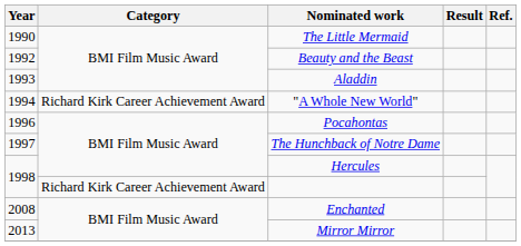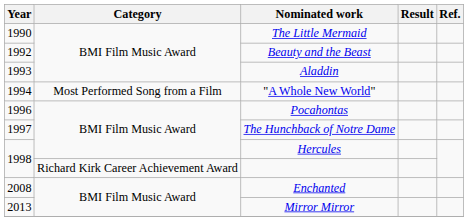 <table class="wikitable plainrowheaders" style="text-align:center;">
 <tr>
 <th>Year</th>
 <th>Category</th>
 <th>Nominated work</th>
 <th>Result</th>
 <th>Ref.</th>
 </tr>
 <tr>
 <td>1990</td>
 <td rowspan="3">BMI Film Music Award</td>
 <td><em><a href='#'>The Little Mermaid</a></em></td>
 <td></td>
 <td></td>
 </tr>
 <tr>
 <td>1992</td>
 <td><em><a href='#'>Beauty and the Beast</a></em></td>
 <td></td>
 <td></td>
 </tr>
 <tr>
 <td>1993</td>
 <td><em><a href='#'>Aladdin</a></em></td>
 <td></td>
 <td></td>
 </tr>
 <tr>
 <td>1994</td>
-<td>Richard Kirk Career Achievement Award</td>
+<td>Most Performed Song from a Film</td>
 <td>"<a href='#'>A Whole New World</a>"  <br> </td>
 <td></td>
 <td></td>
 </tr>
 <tr>
 <td>1996</td>
 <td rowspan="3">BMI Film Music Award</td>
 <td><em><a href='#'>Pocahontas</a></em></td>
 <td></td>
 <td></td>
 </tr>
 <tr>
 <td>1997</td>
 <td><em><a href='#'>The Hunchback of Notre Dame</a></em></td>
 <td></td>
 <td></td>
 </tr>
 <tr>
 <td rowspan="2">1998</td>
 <td><em><a href='#'>Hercules</a></em></td>
 <td></td>
 <td rowspan="2"></td>
 </tr>
 <tr>
 <td>Richard Kirk Career Achievement Award</td>
 <td></td>
 <td></td>
 </tr>
 <tr>
 <td>2008</td>
 <td rowspan="2">BMI Film Music Award</td>
 <td><em><a href='#'>Enchanted</a></em></td>
 <td></td>
 <td></td>
 </tr>
 <tr>
 <td>2013</td>
 <td><em><a href='#'>Mirror Mirror</a></em></td>
 <td></td>
 <td></td>
 </tr>
 <tr>
 </tr>
 </table>
